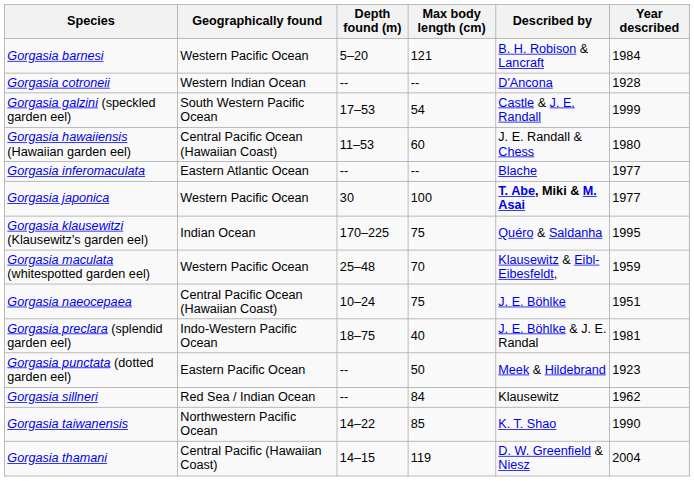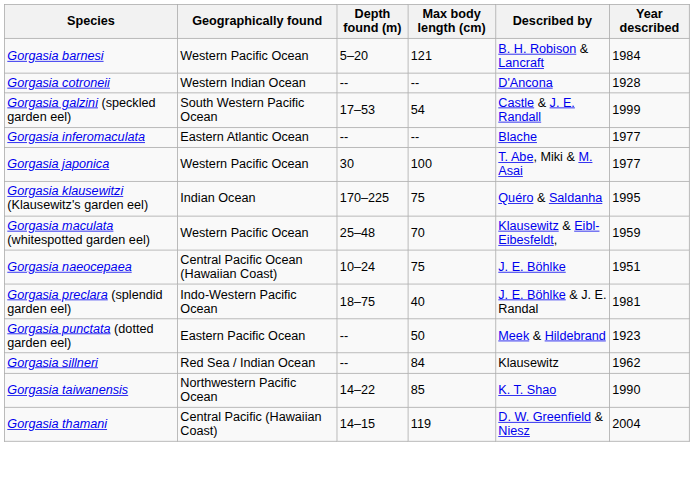 <table class="wikitable">
 <tr>
 <th>Species</th>
 <th>Geographically found</th>
 <th>Depth found (m)</th>
 <th>Max body length (cm)</th>
 <th>Described by</th>
 <th>Year described</th>
 </tr>
 <tr>
 <td><em><a href='#'>Gorgasia barnesi</a></em></td>
 <td>Western Pacific Ocean</td>
 <td>5–20</td>
 <td>121</td>
 <td><a href='#'>B. H. Robison</a> & <a href='#'>Lancraft</a></td>
 <td>1984</td>
 </tr>
 <tr>
 <td><em><a href='#'>Gorgasia cotroneii</a></em></td>
 <td>Western Indian Ocean</td>
 <td>--</td>
 <td>--</td>
 <td><a href='#'>D'Ancona</a></td>
 <td>1928</td>
 </tr>
 <tr>
 <td><em><a href='#'>Gorgasia galzini</a></em> (speckled garden eel)</td>
 <td>South Western Pacific Ocean</td>
 <td>17–53</td>
 <td>54</td>
 <td><a href='#'>Castle</a> & <a href='#'>J. E. Randall</a></td>
 <td>1999</td>
 </tr>
 <tr>
-<td><em><a href='#'>Gorgasia hawaiiensis</a></em> (Hawaiian garden eel)</td>
-<td>Central Pacific Ocean (Hawaiian Coast)</td>
-<td>11–53</td>
-<td>60</td>
-<td>J. E. Randall & <a href='#'>Chess</a></td>
-<td>1980</td>
-</tr>
-<tr>
 <td><em><a href='#'>Gorgasia inferomaculata</a></em></td>
 <td>Eastern Atlantic Ocean</td>
 <td>--</td>
 <td>--</td>
 <td><a href='#'>Blache</a></td>
 <td>1977</td>
 </tr>
 <tr>
 <td><em><a href='#'>Gorgasia japonica</a></em></td>
 <td>Western Pacific Ocean</td>
 <td>30</td>
 <td>100</td>
-<td><strong><a href='#'>T. Abe</a>, Miki & <a href='#'>M. Asai</a></strong></td>
+<td><a href='#'>T. Abe</a>, Miki & <a href='#'>M. Asai</a></td>
 <td>1977</td>
 </tr>
 <tr>
 <td><em><a href='#'>Gorgasia klausewitzi</a></em> (Klausewitz's garden eel)</td>
 <td>Indian Ocean</td>
 <td>170–225</td>
 <td>75</td>
 <td><a href='#'>Quéro</a> & <a href='#'>Saldanha</a></td>
 <td>1995</td>
 </tr>
 <tr>
 <td><em><a href='#'>Gorgasia maculata</a></em> (whitespotted garden eel)</td>
 <td>Western Pacific Ocean</td>
 <td>25–48</td>
 <td>70</td>
 <td><a href='#'>Klausewitz</a> & <a href='#'>Eibl-Eibesfeldt</a>,</td>
 <td>1959</td>
 </tr>
 <tr>
 <td><em><a href='#'>Gorgasia naeocepaea</a></em></td>
 <td>Central Pacific Ocean (Hawaiian Coast)</td>
 <td>10–24</td>
 <td>75</td>
 <td><a href='#'>J. E. Böhlke</a></td>
 <td>1951</td>
 </tr>
 <tr>
 <td><em><a href='#'>Gorgasia preclara</a></em> (splendid garden eel)</td>
 <td>Indo-Western Pacific Ocean</td>
 <td>18–75</td>
 <td>40</td>
 <td><a href='#'>J. E. Böhlke</a> & J. E. Randal</td>
 <td>1981</td>
 </tr>
 <tr>
 <td><em><a href='#'>Gorgasia punctata</a></em> (dotted garden eel)</td>
 <td>Eastern Pacific Ocean</td>
 <td>--</td>
 <td>50</td>
 <td><a href='#'>Meek</a> & <a href='#'>Hildebrand</a></td>
 <td>1923</td>
 </tr>
 <tr>
 <td><em><a href='#'>Gorgasia sillneri</a></em></td>
 <td>Red Sea / Indian Ocean</td>
 <td>--</td>
 <td>84</td>
 <td>Klausewitz</td>
 <td>1962</td>
 </tr>
 <tr>
 <td><em><a href='#'>Gorgasia taiwanensis</a></em></td>
 <td>Northwestern Pacific Ocean</td>
 <td>14–22</td>
 <td>85</td>
 <td><a href='#'>K. T. Shao</a></td>
 <td>1990</td>
 </tr>
 <tr>
 <td><em><a href='#'>Gorgasia thamani</a></em></td>
 <td>Central Pacific (Hawaiian Coast)</td>
 <td>14–15</td>
 <td>119</td>
 <td><a href='#'>D. W. Greenfield</a> & <a href='#'>Niesz</a></td>
 <td>2004</td>
 </tr>
 </table>
